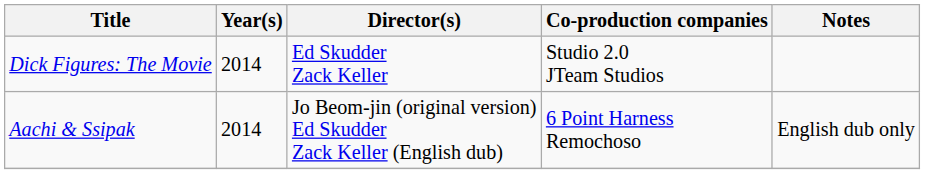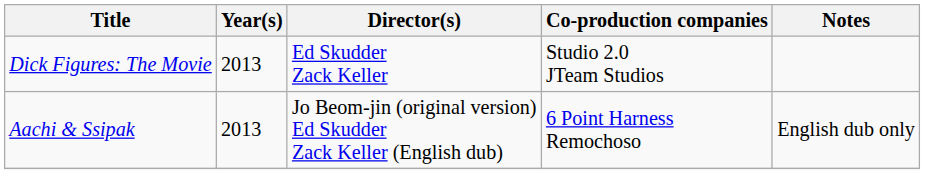 <table class="wikitable">
 <tr>
 <th>Title</th>
 <th>Year(s)</th>
 <th>Director(s)</th>
 <th>Co-production companies</th>
 <th>Notes</th>
 </tr>
 <tr>
 <td><em><a href='#'>Dick Figures: The Movie</a></em></td>
-<td>2014</td>
+<td>2013</td>
 <td><a href='#'>Ed Skudder</a><br><a href='#'>Zack Keller</a></td>
 <td>Studio 2.0<br>JTeam Studios</td>
 <td></td>
 </tr>
 <tr>
 <td><em><a href='#'>Aachi & Ssipak</a></em></td>
-<td>2014</td>
+<td>2013</td>
 <td>Jo Beom-jin (original version)<br><a href='#'>Ed Skudder</a><br><a href='#'>Zack Keller</a> (English dub)</td>
 <td><a href='#'>6 Point Harness</a><br>Remochoso</td>
 <td>English dub only</td>
 </tr>
 <tr>
 </tr>
 </table>
